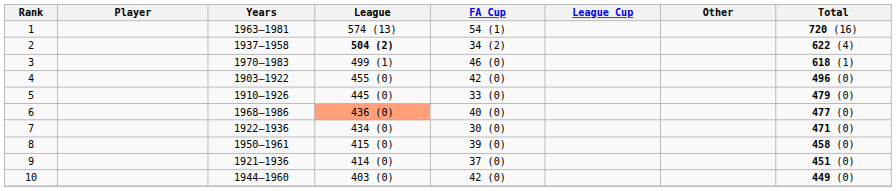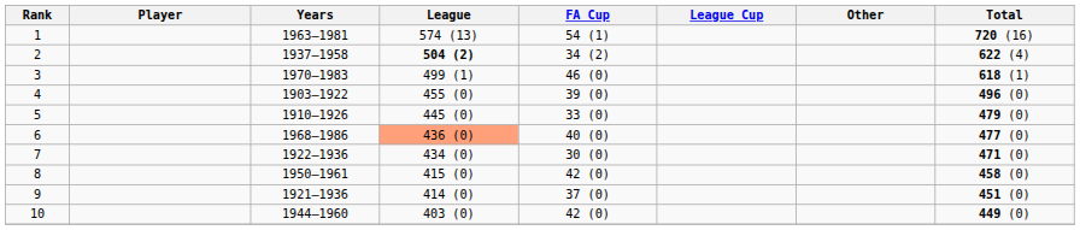 <table class="wikitable sortable" style="text-align: center;" width = 90%;>
 <tr>
 <th width=6%>Rank</th>
 <th width=17%>Player</th>
 <th width=12%>Years</th>
 <th width=13%>League</th>
 <th width=13%><a href='#'>FA Cup</a></th>
 <th width=13%><a href='#'>League Cup</a></th>
 <th width=13%>Other</th>
 <th width=13%>Total</th>
 </tr>
 <tr>
 <td>1</td>
 <td style="text-align:left;"> </td>
 <td>1963–1981</td>
 <td>574 (13)</td>
 <td>54 (1)</td>
 <td></td>
 <td></td>
 <td><strong>720</strong> (16)</td>
 </tr>
 <tr>
 <td>2</td>
 <td style="text-align:left;"> </td>
 <td>1937–1958</td>
 <td><strong>504 (2)</strong></td>
 <td>34 (2)</td>
 <td></td>
 <td></td>
 <td><strong>622</strong> (4)</td>
 </tr>
 <tr>
 <td>3</td>
 <td style="text-align:left;"> </td>
 <td>1970–1983</td>
 <td>499 (1)</td>
 <td>46 (0)</td>
 <td></td>
 <td></td>
 <td><strong>618</strong> (1)</td>
 </tr>
 <tr>
 <td>4</td>
 <td style="text-align:left;"> </td>
 <td>1903–1922</td>
 <td>455 (0)</td>
-<td>42 (0)</td>
+<td>39 (0)</td>
 <td></td>
 <td></td>
 <td><strong>496</strong> (0)</td>
 </tr>
 <tr>
 <td>5</td>
 <td style="text-align:left;"> </td>
 <td>1910–1926</td>
 <td>445 (0)</td>
 <td>33 (0)</td>
 <td></td>
 <td></td>
 <td><strong>479</strong> (0)</td>
 </tr>
 <tr>
 <td>6</td>
 <td style="text-align:left;"> </td>
 <td>1968–1986</td>
 <td style="background: lightsalmon;">436 (0)</td>
 <td>40 (0)</td>
 <td></td>
 <td></td>
 <td><strong>477</strong> (0)</td>
 </tr>
 <tr>
 <td>7</td>
 <td style="text-align:left;"> </td>
 <td>1922–1936</td>
 <td>434 (0)</td>
 <td>30 (0)</td>
 <td></td>
 <td></td>
 <td><strong>471</strong> (0)</td>
 </tr>
 <tr>
 <td>8</td>
 <td style="text-align:left;"> </td>
 <td>1950–1961</td>
 <td>415 (0)</td>
-<td>39 (0)</td>
+<td>42 (0)</td>
 <td></td>
 <td></td>
 <td><strong>458</strong> (0)</td>
 </tr>
 <tr>
 <td>9</td>
 <td style="text-align:left;"> </td>
 <td>1921–1936</td>
 <td>414 (0)</td>
 <td>37 (0)</td>
 <td></td>
 <td></td>
 <td><strong>451</strong> (0)</td>
 </tr>
 <tr>
 <td>10</td>
 <td style="text-align:left;"> </td>
 <td>1944–1960</td>
 <td>403 (0)</td>
 <td>42 (0)</td>
 <td></td>
 <td></td>
 <td><strong>449</strong> (0)</td>
 </tr>
 <tr>
 </tr>
 </table>
